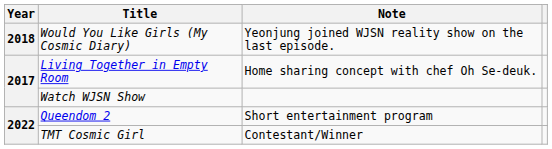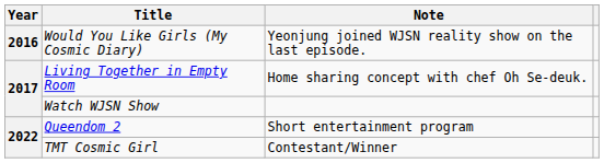 <table class="wikitable plainrowheaders">
 <tr>
 <th scope="col">Year</th>
 <th scope="col">Title</th>
 <th scope="col">Note</th>
 <th scope="col"></th>
 </tr>
 <tr>
-<th scope="row">2018</th>
+<th scope="row">2016</th>
 <td><em>Would You Like Girls (My Cosmic Diary)</em></td>
 <td>Yeonjung joined WJSN reality show on the last episode.</td>
 <td style="text-align:center"></td>
 </tr>
 <tr>
 <th scope="row" rowspan="2">2017</th>
 <td><em><a href='#'>Living Together in Empty Room</a></em></td>
 <td>Home sharing concept with chef Oh Se-deuk.</td>
 <td style="text-align:center"></td>
 </tr>
 <tr>
 <td><em>Watch WJSN Show</em></td>
 <td></td>
 <td style="text-align:center"></td>
 </tr>
 <tr>
 <th scope="row" rowspan=2>2022</th>
 <td><em><a href='#'>Queendom 2</a></em></td>
 <td>Short entertainment program</td>
 <td style="text-align:center"></td>
 </tr>
 <tr>
 <td><em>TMT Cosmic Girl</em></td>
 <td>Contestant/Winner</td>
 <td style="text-align:center"></td>
 </tr>
 </table>
